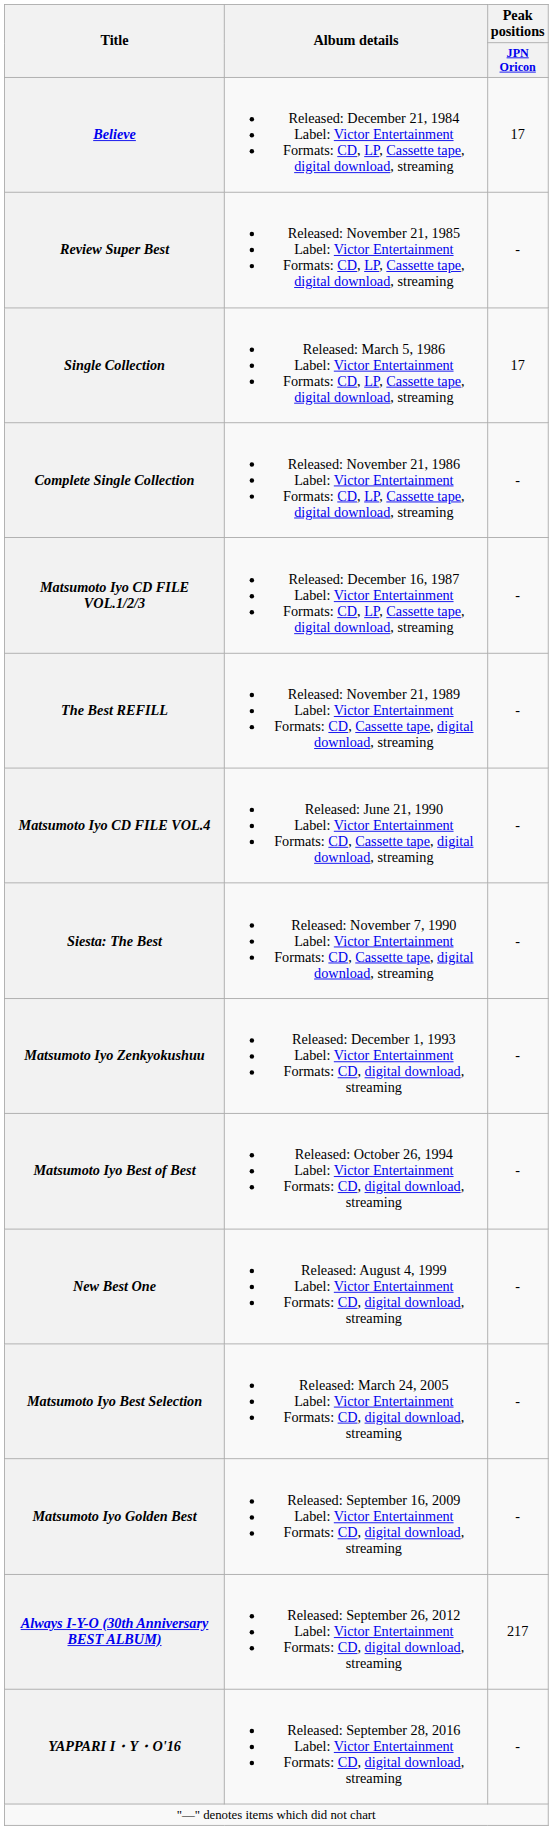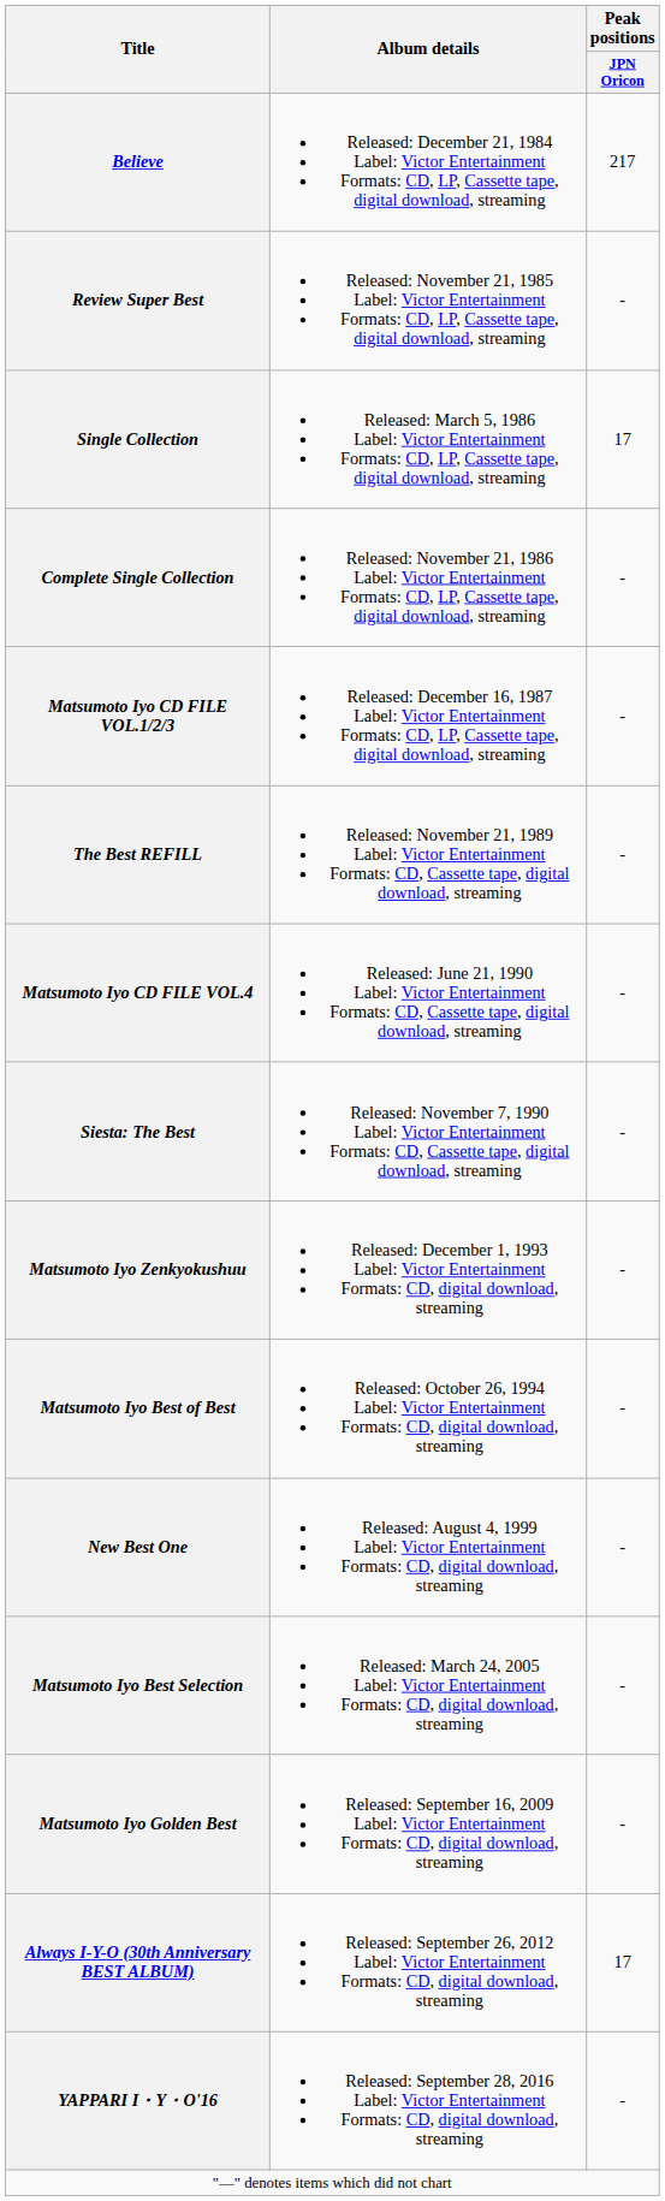 <table class="wikitable plainrowheaders" style="text-align:center;">
 <tr>
 <th style="width:15em;" rowspan="2">Title</th>
 <th style="width:18em;" rowspan="2">Album details</th>
 <th colspan="1">Peak positions</th>
 </tr>
 <tr>
 <th style="width:3em;font-size:85%"><a href='#'>JPN<br>Oricon</a><br></th>
 </tr>
 <tr>
 <th scope="row"><em><a href='#'>Believe</a></em></th>
 <td><br><ul><li>Released: December 21, 1984</li><li>Label: <a href='#'>Victor Entertainment</a></li><li>Formats: <a href='#'>CD</a>, <a href='#'>LP</a>, <a href='#'>Cassette tape</a>, <a href='#'>digital download</a>, streaming</li></ul></td>
-<td>17</td>
+<td>217</td>
 </tr>
 <tr>
 <th scope="row"><em>Review Super Best</em></th>
 <td><br><ul><li>Released: November 21, 1985</li><li>Label: <a href='#'>Victor Entertainment</a></li><li>Formats: <a href='#'>CD</a>, <a href='#'>LP</a>, <a href='#'>Cassette tape</a>, <a href='#'>digital download</a>, streaming</li></ul></td>
 <td>-</td>
 </tr>
 <tr>
 <th scope="row"><em>Single Collection</em></th>
 <td><br><ul><li>Released: March 5, 1986</li><li>Label: <a href='#'>Victor Entertainment</a></li><li>Formats: <a href='#'>CD</a>, <a href='#'>LP</a>, <a href='#'>Cassette tape</a>, <a href='#'>digital download</a>, streaming</li></ul></td>
 <td>17</td>
 </tr>
 <tr>
 <th scope="row"><em>Complete Single Collection</em></th>
 <td><br><ul><li>Released: November 21, 1986</li><li>Label: <a href='#'>Victor Entertainment</a></li><li>Formats: <a href='#'>CD</a>, <a href='#'>LP</a>, <a href='#'>Cassette tape</a>, <a href='#'>digital download</a>, streaming</li></ul></td>
 <td>-</td>
 </tr>
 <tr>
 <th scope="row"><em>Matsumoto Iyo CD FILE VOL.1/2/3</em></th>
 <td><br><ul><li>Released: December 16, 1987</li><li>Label: <a href='#'>Victor Entertainment</a></li><li>Formats: <a href='#'>CD</a>, <a href='#'>LP</a>, <a href='#'>Cassette tape</a>, <a href='#'>digital download</a>, streaming</li></ul></td>
 <td>-</td>
 </tr>
 <tr>
 <th scope="row"><em>The Best REFILL</em></th>
 <td><br><ul><li>Released: November 21, 1989</li><li>Label: <a href='#'>Victor Entertainment</a></li><li>Formats: <a href='#'>CD</a>, <a href='#'>Cassette tape</a>, <a href='#'>digital download</a>, streaming</li></ul></td>
 <td>-</td>
 </tr>
 <tr>
 <th scope="row"><em>Matsumoto Iyo CD FILE VOL.4</em></th>
 <td><br><ul><li>Released: June 21, 1990</li><li>Label: <a href='#'>Victor Entertainment</a></li><li>Formats: <a href='#'>CD</a>, <a href='#'>Cassette tape</a>, <a href='#'>digital download</a>, streaming</li></ul></td>
 <td>-</td>
 </tr>
 <tr>
 <th scope="row"><em>Siesta: The Best</em></th>
 <td><br><ul><li>Released: November 7, 1990</li><li>Label: <a href='#'>Victor Entertainment</a></li><li>Formats: <a href='#'>CD</a>, <a href='#'>Cassette tape</a>, <a href='#'>digital download</a>, streaming</li></ul></td>
 <td>-</td>
 </tr>
 <tr>
 <th scope="row"><em>Matsumoto Iyo Zenkyokushuu</em></th>
 <td><br><ul><li>Released: December 1, 1993</li><li>Label: <a href='#'>Victor Entertainment</a></li><li>Formats: <a href='#'>CD</a>, <a href='#'>digital download</a>, streaming</li></ul></td>
 <td>-</td>
 </tr>
 <tr>
 <th scope="row"><em>Matsumoto Iyo Best of Best</em></th>
 <td><br><ul><li>Released: October 26, 1994</li><li>Label: <a href='#'>Victor Entertainment</a></li><li>Formats: <a href='#'>CD</a>, <a href='#'>digital download</a>, streaming</li></ul></td>
 <td>-</td>
 </tr>
 <tr>
 <th scope="row"><em>New Best One</em></th>
 <td><br><ul><li>Released: August 4, 1999</li><li>Label: <a href='#'>Victor Entertainment</a></li><li>Formats: <a href='#'>CD</a>, <a href='#'>digital download</a>, streaming</li></ul></td>
 <td>-</td>
 </tr>
 <tr>
 <th scope="row"><em>Matsumoto Iyo Best Selection</em></th>
 <td><br><ul><li>Released: March 24, 2005</li><li>Label: <a href='#'>Victor Entertainment</a></li><li>Formats: <a href='#'>CD</a>, <a href='#'>digital download</a>, streaming</li></ul></td>
 <td>-</td>
 </tr>
 <tr>
 <th scope="row"><em>Matsumoto Iyo Golden Best</em></th>
 <td><br><ul><li>Released: September 16, 2009</li><li>Label: <a href='#'>Victor Entertainment</a></li><li>Formats: <a href='#'>CD</a>, <a href='#'>digital download</a>, streaming</li></ul></td>
 <td>-</td>
 </tr>
 <tr>
 <th scope="row"><em><a href='#'>Always I-Y-O (30th Anniversary BEST ALBUM)</a></em></th>
 <td><br><ul><li>Released: September 26, 2012</li><li>Label: <a href='#'>Victor Entertainment</a></li><li>Formats: <a href='#'>CD</a>, <a href='#'>digital download</a>, streaming</li></ul></td>
-<td>217</td>
+<td>17</td>
 </tr>
 <tr>
 <th scope="row"><em>YAPPARI I・Y・O'16</em></th>
 <td><br><ul><li>Released: September 28, 2016</li><li>Label: <a href='#'>Victor Entertainment</a></li><li>Formats: <a href='#'>CD</a>, <a href='#'>digital download</a>, streaming</li></ul></td>
 <td>-</td>
 </tr>
 <tr>
 <td colspan="11" align="center" style="font-size:90%;">"—" denotes items which did not chart</td>
 </tr>
 </table>
